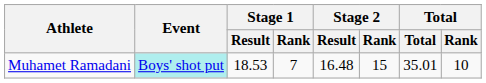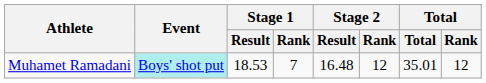 <table class="wikitable" style="font-size:90%">
 <tr>
 <th rowspan=2>Athlete</th>
 <th rowspan=2>Event</th>
 <th colspan=2>Stage 1</th>
 <th colspan=2>Stage 2</th>
 <th colspan=2>Total</th>
 </tr>
 <tr style="font-size:95%">
 <th>Result</th>
 <th>Rank</th>
 <th>Result</th>
 <th>Rank</th>
 <th>Total</th>
 <th>Rank</th>
 </tr>
 <tr align=center>
 <td align=left><a href='#'>Muhamet Ramadani</a></td>
 <td align=left style="background: paleturquoise;"><a href='#'>Boys' shot put</a></td>
 <td>18.53</td>
 <td>7</td>
 <td>16.48</td>
-<td>15</td>
+<td>12</td>
 <td>35.01</td>
-<td>10</td>
+<td>12</td>
 </tr>
 </table>
